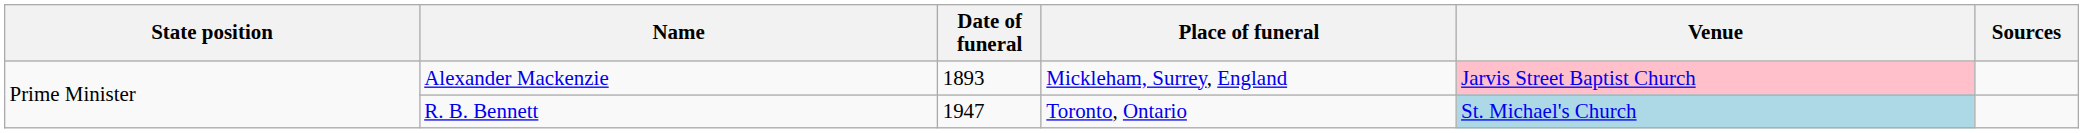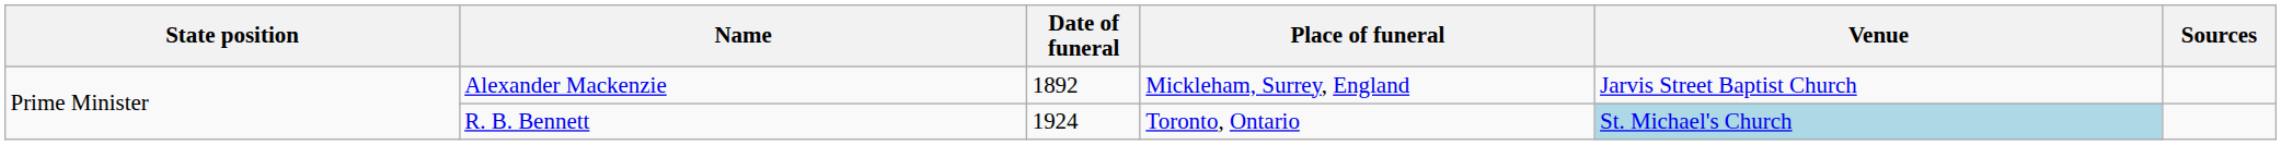 <table class="wikitable sortable" style="width:100%;">
 <tr ! | State position !! | Name !! | Date of funeral !! | Place of funeral !! | Sources>
 <th scope="col" style="width:20%;">State position</th>
 <th scope="col" style="width:25%;">Name</th>
 <th scope="col" style="width:5%;">Date of funeral</th>
 <th scope="col" style="width:20%;">Place of funeral</th>
 <th scope="col" style="width:25%;">Venue</th>
 <th scope="col" class="unsortable" style="width:5%;">Sources</th>
 </tr>
 <tr>
 <td rowspan="2">Prime Minister</td>
 <td><a href='#'>Alexander Mackenzie</a></td>
-<td>1893</td>
+<td>1892</td>
 <td><a href='#'>Mickleham, Surrey</a>, <a href='#'>England</a></td>
-<td style="background: pink;"><a href='#'>Jarvis Street Baptist Church</a></td>
+<td><a href='#'>Jarvis Street Baptist Church</a></td>
 <td></td>
 </tr>
 <tr>
 <td><a href='#'>R. B. Bennett</a></td>
-<td>1947</td>
+<td>1924</td>
 <td><a href='#'>Toronto</a>, <a href='#'>Ontario</a></td>
 <td style="background: lightblue;"><a href='#'>St. Michael's Church</a></td>
 <td></td>
 </tr>
 </table>
